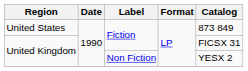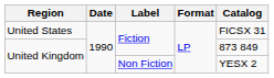 <table class="wikitable">
 <tr>
 <th>Region</th>
 <th>Date</th>
 <th>Label</th>
 <th>Format</th>
 <th>Catalog</th>
 </tr>
 <tr>
 <td>United States</td>
 <td rowspan="3">1990</td>
 <td rowspan="2"><a href='#'>Fiction</a></td>
 <td rowspan="3"><a href='#'>LP</a></td>
-<td>873 849</td>
+<td>FICSX 31</td>
 </tr>
 <tr>
 <td rowspan="2">United Kingdom</td>
-<td>FICSX 31</td>
+<td>873 849</td>
 </tr>
 <tr>
 <td><a href='#'>Non Fiction</a></td>
 <td>YESX 2</td>
 </tr>
 </table>
